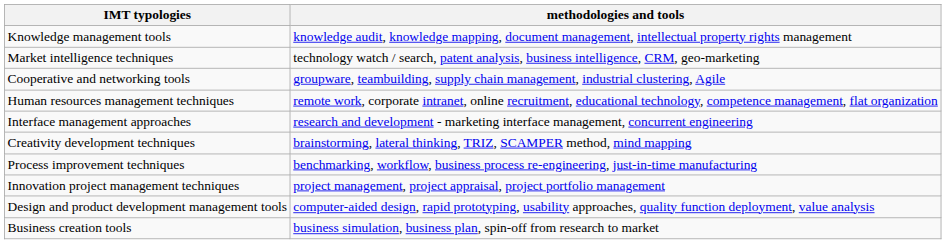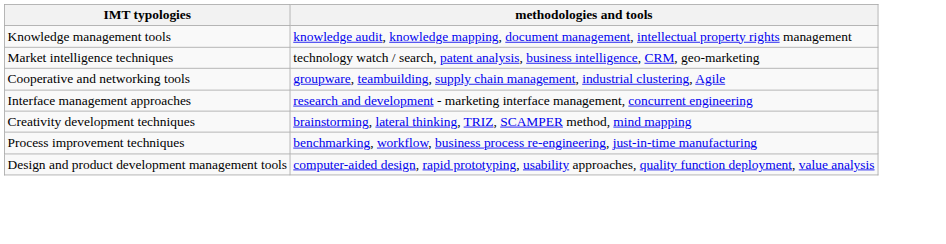 <table class="wikitable">
 <tr>
 <th>IMT typologies</th>
 <th>methodologies and tools</th>
 </tr>
 <tr>
 <td>Knowledge management tools</td>
 <td><a href='#'>knowledge audit</a>, <a href='#'>knowledge mapping</a>, <a href='#'>document management</a>, <a href='#'>intellectual property rights</a> management</td>
 </tr>
 <tr>
 <td>Market intelligence techniques</td>
 <td>technology watch / search, <a href='#'>patent analysis</a>, <a href='#'>business intelligence</a>, <a href='#'>CRM</a>, geo-marketing</td>
 </tr>
 <tr>
 <td>Cooperative and networking tools</td>
 <td><a href='#'>groupware</a>, <a href='#'>teambuilding</a>, <a href='#'>supply chain management</a>, <a href='#'>industrial clustering</a>, <a href='#'>Agile</a></td>
 </tr>
 <tr>
-<td>Human resources management techniques</td>
-<td><a href='#'>remote work</a>, corporate <a href='#'>intranet</a>, online <a href='#'>recruitment</a>, <a href='#'>educational technology</a>, <a href='#'>competence management</a>, <a href='#'>flat organization</a></td>
-</tr>
-<tr>
 <td>Interface management approaches</td>
 <td><a href='#'>research and development</a> - marketing interface management, <a href='#'>concurrent engineering</a></td>
 </tr>
 <tr>
 <td>Creativity development techniques</td>
 <td><a href='#'>brainstorming</a>, <a href='#'>lateral thinking</a>, <a href='#'>TRIZ</a>, <a href='#'>SCAMPER</a> method, <a href='#'>mind mapping</a></td>
 </tr>
 <tr>
 <td>Process improvement techniques</td>
 <td><a href='#'>benchmarking</a>, <a href='#'>workflow</a>, <a href='#'>business process re-engineering</a>, <a href='#'>just-in-time manufacturing</a></td>
 </tr>
 <tr>
-<td>Innovation project management techniques</td>
-<td><a href='#'>project management</a>, <a href='#'>project appraisal</a>, <a href='#'>project portfolio management</a></td>
-</tr>
-<tr>
 <td>Design and product development management tools</td>
 <td><a href='#'>computer-aided design</a>, <a href='#'>rapid prototyping</a>, <a href='#'>usability</a> approaches, <a href='#'>quality function deployment</a>, <a href='#'>value analysis</a></td>
 </tr>
-<tr>
-<td>Business creation tools</td>
-<td><a href='#'>business simulation</a>, <a href='#'>business plan</a>, spin-off from research to market</td>
-</tr>
 </table>
